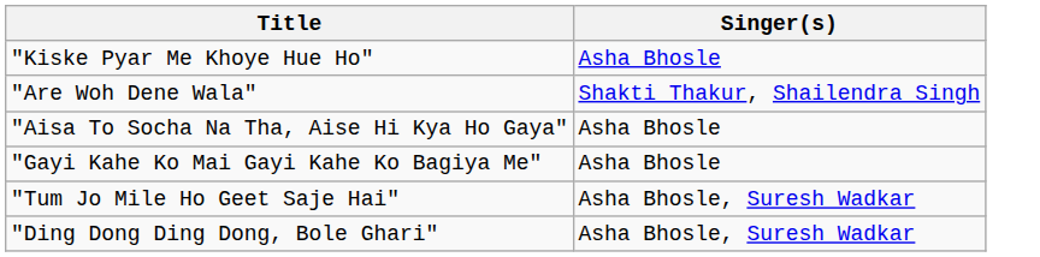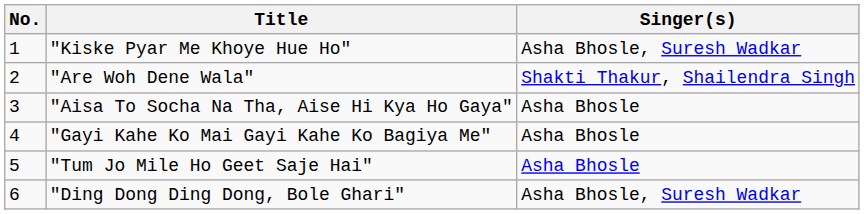 <table class=wikitable>
 <tr>
+<th>No.</th>
 <th>Title</th>
 <th>Singer(s)</th>
 </tr>
 <tr>
+<td>1</td>
 <td>"Kiske Pyar Me Khoye Hue Ho"</td>
-<td><a href='#'>Asha Bhosle</a></td>
+<td>Asha Bhosle, <a href='#'>Suresh Wadkar</a></td>
 </tr>
 <tr>
+<td>2</td>
 <td>"Are Woh Dene Wala"</td>
 <td><a href='#'>Shakti Thakur</a>, <a href='#'>Shailendra Singh</a></td>
 </tr>
 <tr>
+<td>3</td>
 <td>"Aisa To Socha Na Tha, Aise Hi Kya Ho Gaya"</td>
 <td>Asha Bhosle</td>
 </tr>
 <tr>
+<td>4</td>
 <td>"Gayi Kahe Ko Mai Gayi Kahe Ko Bagiya Me"</td>
 <td>Asha Bhosle</td>
 </tr>
 <tr>
+<td>5</td>
 <td>"Tum Jo Mile Ho Geet Saje Hai"</td>
-<td>Asha Bhosle, <a href='#'>Suresh Wadkar</a></td>
+<td><a href='#'>Asha Bhosle</a></td>
 </tr>
 <tr>
+<td>6</td>
 <td>"Ding Dong Ding Dong, Bole Ghari"</td>
 <td>Asha Bhosle, <a href='#'>Suresh Wadkar</a></td>
 </tr>
 </table>
